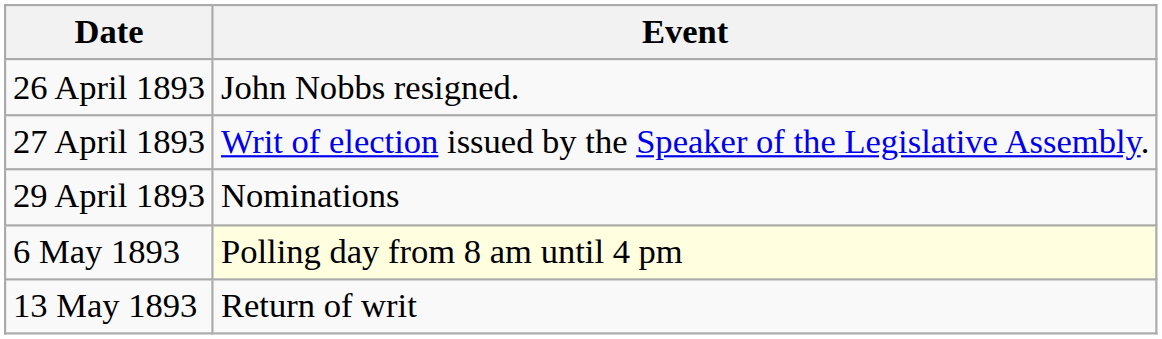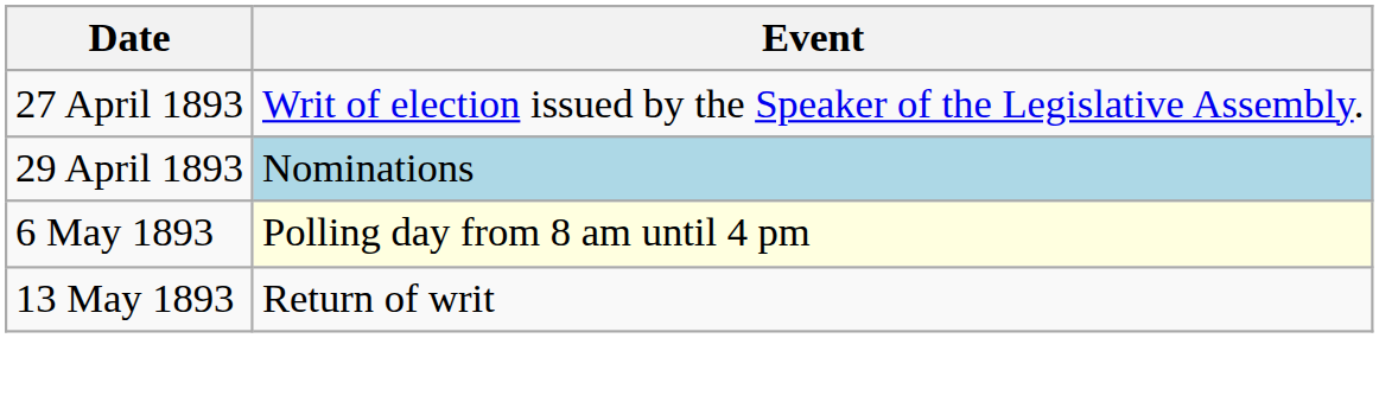 <table class="wikitable">
 <tr>
 <th>Date</th>
 <th>Event</th>
-</tr>
-<tr>
-<td>26 April 1893</td>
-<td>John Nobbs resigned.</td>
 </tr>
 <tr>
 <td>27 April 1893</td>
 <td><a href='#'>Writ of election</a> issued by the <a href='#'>Speaker of the Legislative Assembly</a>.</td>
 </tr>
 <tr>
 <td>29 April 1893</td>
-<td>Nominations</td>
+<td style="background: lightblue;">Nominations</td>
 </tr>
 <tr>
 <td>6 May 1893</td>
 <td style="background: lightyellow;">Polling day from 8 am until 4 pm</td>
 </tr>
 <tr>
 <td>13 May 1893</td>
 <td>Return of writ</td>
 </tr>
 </table>
